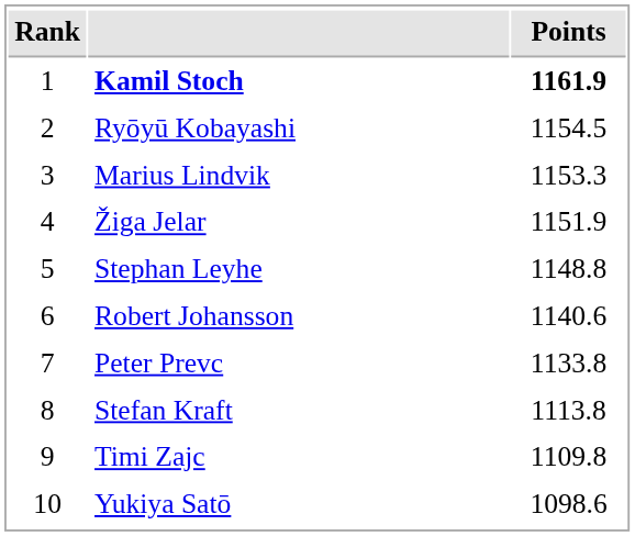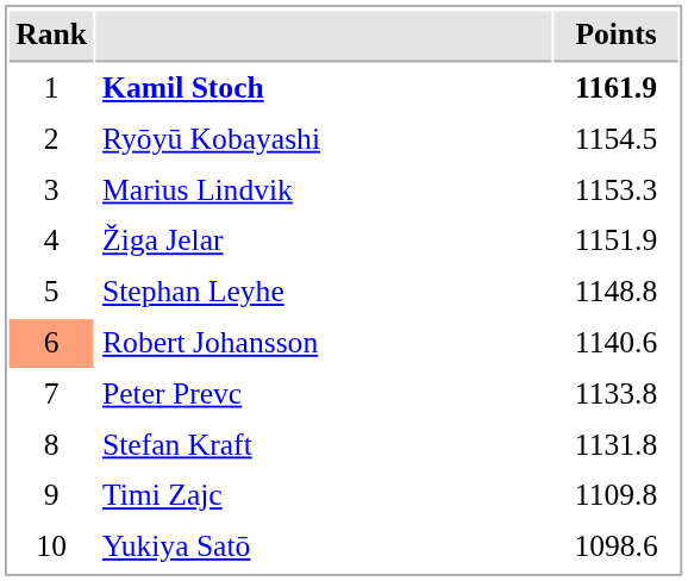 <table cellspacing="1" cellpadding="3" style="border:1px solid #AAAAAA;font-size:86%">
 <tr style="background-color: #E4E4E4;">
 </tr>
 <tr style="background-color: #E4E4E4;">
 <th style="border-bottom:1px solid #AAAAAA; width: 10px;">Rank</th>
 <th style="border-bottom:1px solid #AAAAAA; width: 200px;"></th>
 <th style="border-bottom:1px solid #AAAAAA; width: 50px;">Points</th>
 </tr>
 <tr>
 <td align=center>1</td>
 <td> <strong><a href='#'>Kamil Stoch</a></strong></td>
 <td align=center><strong>1161.9</strong></td>
 </tr>
 <tr>
 <td align=center>2</td>
 <td> <a href='#'>Ryōyū Kobayashi</a></td>
 <td align=center>1154.5</td>
 </tr>
 <tr>
 <td align=center>3</td>
 <td> <a href='#'>Marius Lindvik</a></td>
 <td align=center>1153.3</td>
 </tr>
 <tr>
 <td align=center>4</td>
 <td> <a href='#'>Žiga Jelar</a></td>
 <td align=center>1151.9</td>
 </tr>
 <tr>
 <td align=center>5</td>
 <td> <a href='#'>Stephan Leyhe</a></td>
 <td align=center>1148.8</td>
 </tr>
 <tr>
-<td align=center>6</td>
+<td align=center style="background: lightsalmon;">6</td>
 <td> <a href='#'>Robert Johansson</a></td>
 <td align=center>1140.6</td>
 </tr>
 <tr>
 <td align=center>7</td>
 <td> <a href='#'>Peter Prevc</a></td>
 <td align=center>1133.8</td>
 </tr>
 <tr>
 <td align=center>8</td>
 <td> <a href='#'>Stefan Kraft</a></td>
-<td align=center>1113.8</td>
+<td align=center>1131.8</td>
 </tr>
 <tr>
 <td align=center>9</td>
 <td> <a href='#'>Timi Zajc</a></td>
 <td align=center>1109.8</td>
 </tr>
 <tr>
 <td align=center>10</td>
 <td> <a href='#'>Yukiya Satō</a></td>
 <td align=center>1098.6</td>
 </tr>
 </table>
